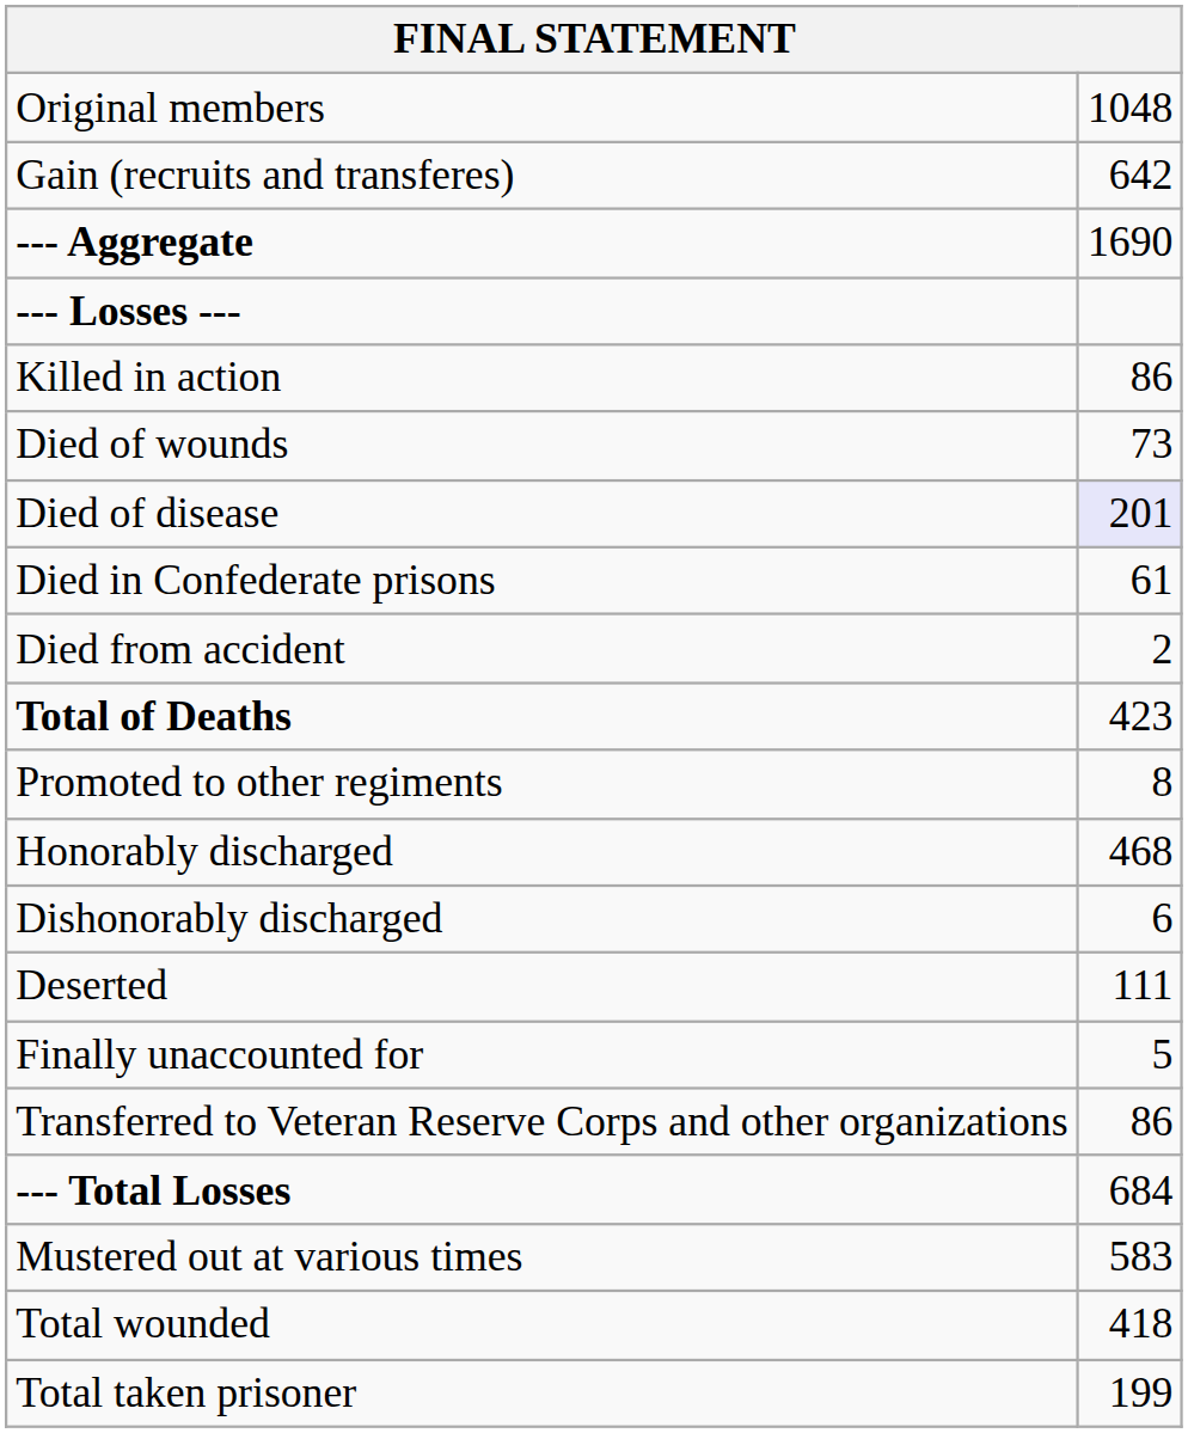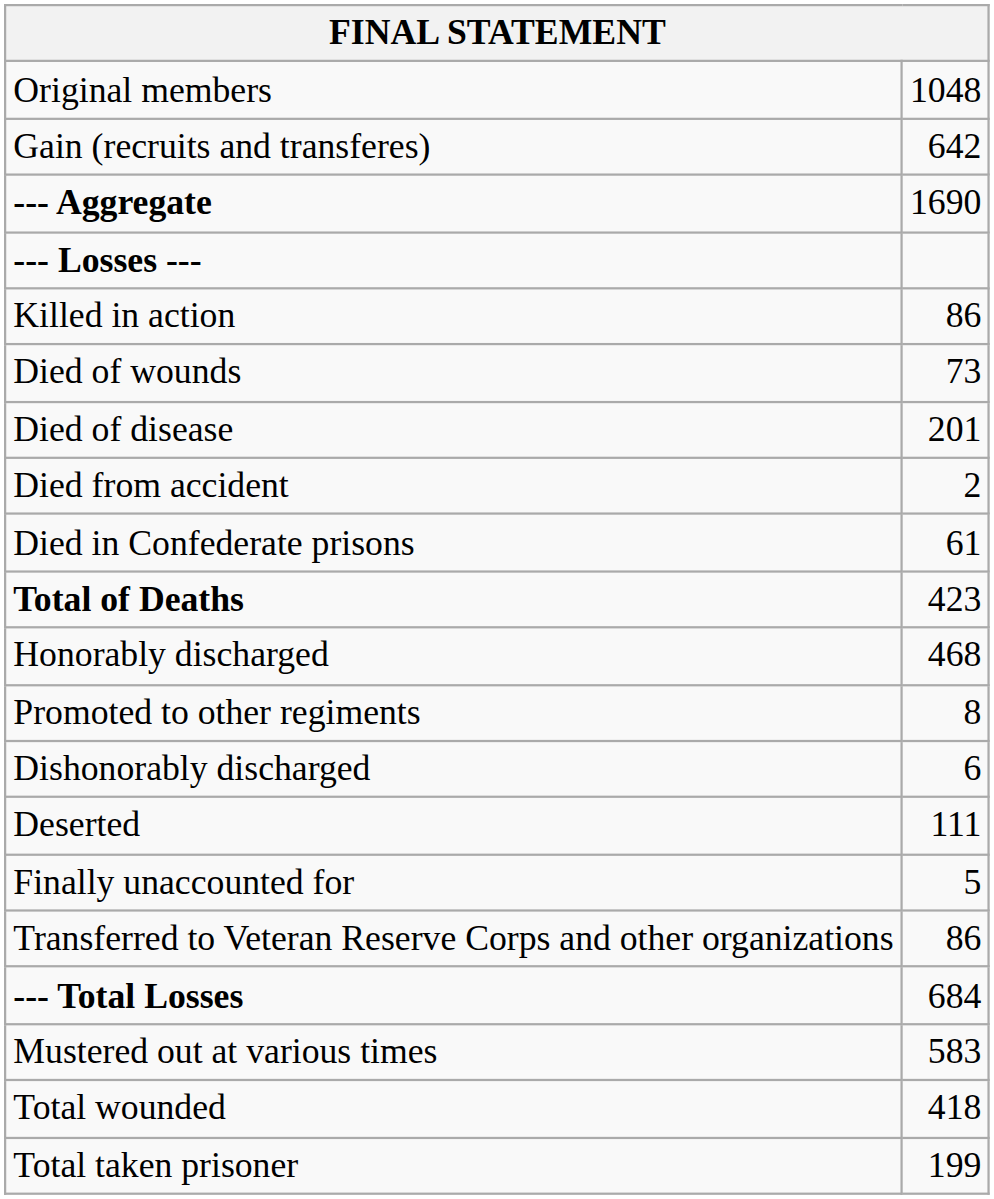 <table class="wikitable">
 <tr>
 <th colspan="2">FINAL STATEMENT</th>
 </tr>
 <tr>
 <td>Original members</td>
 <td style="text-align:right;">1048</td>
 </tr>
 <tr>
 <td>Gain (recruits and transferes)</td>
 <td style="text-align:right;">642</td>
 </tr>
 <tr>
 <td><strong>--- Aggregate</strong></td>
 <td style="text-align:right;">1690</td>
 </tr>
 <tr>
 <td><strong>--- Losses ---</strong></td>
 </tr>
 <tr>
 <td>Killed in action</td>
 <td style="text-align:right;">86</td>
 </tr>
 <tr>
 <td>Died of wounds</td>
 <td style="text-align:right;">73</td>
 </tr>
 <tr>
 <td>Died of disease</td>
-<td style="background: lavender; text-align:right;">201</td>
+<td style="text-align:right;">201</td>
+</tr>
+<tr>
+<td>Died from accident</td>
+<td style="text-align:right;">2</td>
 </tr>
 <tr>
 <td>Died in Confederate prisons</td>
 <td style="text-align:right;">61</td>
 </tr>
 <tr>
-<td>Died from accident</td>
-<td style="text-align:right;">2</td>
-</tr>
-<tr>
 <td><strong>Total of Deaths</strong></td>
 <td style="text-align:right;">423</td>
 </tr>
 <tr>
+<td>Honorably discharged</td>
+<td style="text-align:right;">468</td>
+</tr>
+<tr>
 <td>Promoted to other regiments</td>
 <td style="text-align:right;">8</td>
-</tr>
-<tr>
-<td>Honorably discharged</td>
-<td style="text-align:right;">468</td>
 </tr>
 <tr>
 <td>Dishonorably discharged</td>
 <td style="text-align:right;">6</td>
 </tr>
 <tr>
 <td>Deserted</td>
 <td style="text-align:right;">111</td>
 </tr>
 <tr>
 <td>Finally unaccounted for</td>
 <td style="text-align:right;">5</td>
 </tr>
 <tr>
 <td>Transferred to Veteran Reserve Corps and other organizations</td>
 <td style="text-align:right;">86</td>
 </tr>
 <tr>
 <td><strong>--- Total Losses</strong></td>
 <td style="text-align:right;">684</td>
 </tr>
 <tr>
 <td>Mustered out at various times</td>
 <td style="text-align:right;">583</td>
 </tr>
 <tr>
 <td>Total wounded</td>
 <td style="text-align:right;">418</td>
 </tr>
 <tr>
 <td>Total taken prisoner</td>
 <td style="text-align:right;">199</td>
 </tr>
 </table>
